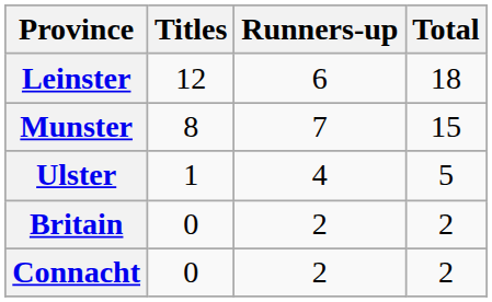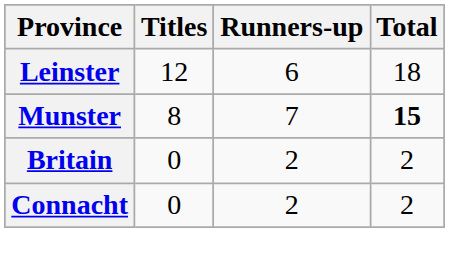 <table class="wikitable plainrowheaders sortable">
 <tr>
 <th scope="col">Province</th>
 <th scope="col">Titles</th>
 <th scope="col">Runners-up</th>
 <th scope="col">Total</th>
 </tr>
 <tr>
 <th scope="row"> <a href='#'>Leinster</a></th>
 <td align="center">12</td>
 <td align="center">6</td>
 <td align="center">18</td>
 </tr>
 <tr>
 <th scope="row"> <a href='#'>Munster</a></th>
 <td align="center">8</td>
 <td align="center">7</td>
-<td align="center">15</td>
-</tr>
-<tr>
-<th scope="row"> <a href='#'>Ulster</a></th>
-<td align="center">1</td>
-<td align="center">4</td>
-<td align="center">5</td>
+<td align="center"><strong>15</strong></td>
 </tr>
 <tr>
 <th scope="row"> <a href='#'>Britain</a></th>
 <td align="center">0</td>
 <td align="center">2</td>
 <td align="center">2</td>
 </tr>
 <tr>
 <th scope="row"> <a href='#'>Connacht</a></th>
 <td align="center">0</td>
 <td align="center">2</td>
 <td align="center">2</td>
 </tr>
 </table>
